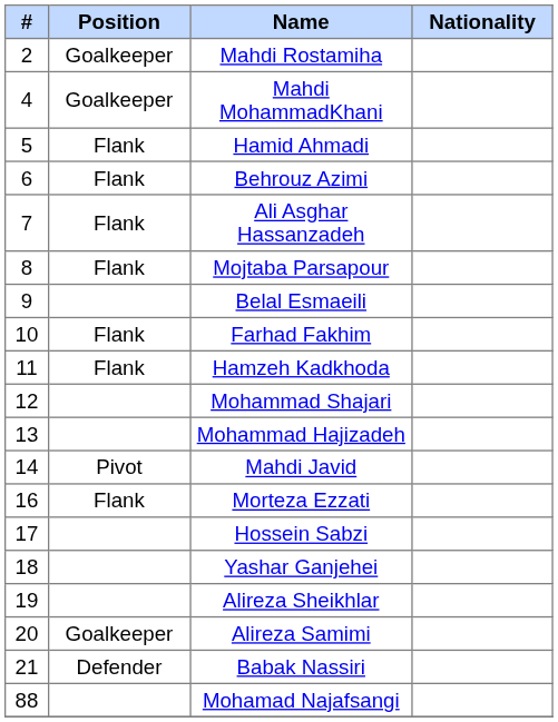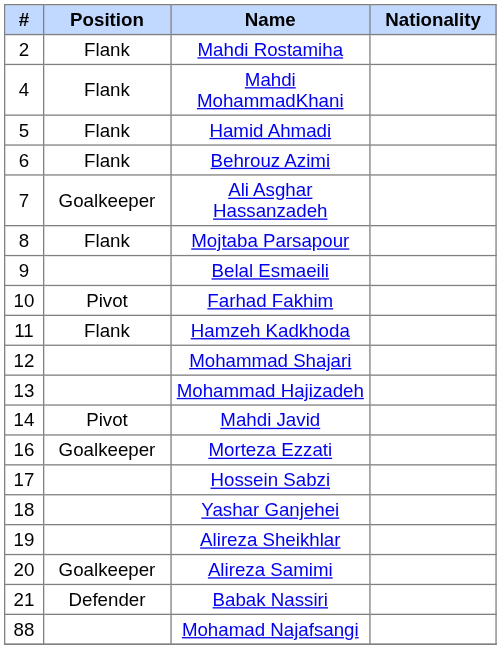 <table border=1 style="border-collapse:collapse; font-size:90%;" cellpadding=3 cellspacing=0 width=30%>
 <tr bgcolor=#C1D8FF>
 <th width=2%>#</th>
 <th width=5%>Position</th>
 <th width=10%>Name</th>
 <th width=5%>Nationality</th>
 </tr>
 <tr align=center>
 <td>2</td>
-<td>Goalkeeper</td>
+<td>Flank</td>
 <td><a href='#'>Mahdi Rostamiha</a></td>
 <td></td>
 </tr>
 <tr align=center>
 <td>4</td>
-<td>Goalkeeper</td>
+<td>Flank</td>
 <td><a href='#'>Mahdi MohammadKhani</a></td>
 <td></td>
 </tr>
 <tr align=center>
 <td>5</td>
 <td>Flank</td>
 <td><a href='#'>Hamid Ahmadi</a></td>
 <td></td>
 </tr>
 <tr align=center>
 <td>6</td>
 <td>Flank</td>
 <td><a href='#'>Behrouz Azimi</a></td>
 <td></td>
 </tr>
 <tr align=center>
 <td>7</td>
-<td>Flank</td>
+<td>Goalkeeper</td>
 <td><a href='#'>Ali Asghar Hassanzadeh</a></td>
 <td></td>
 </tr>
 <tr align=center>
 <td>8</td>
 <td>Flank</td>
 <td><a href='#'>Mojtaba Parsapour</a></td>
 <td></td>
 </tr>
 <tr align=center>
 <td>9</td>
 <td></td>
 <td><a href='#'>Belal Esmaeili</a></td>
 <td></td>
 </tr>
 <tr align=center>
 <td>10</td>
-<td>Flank</td>
+<td>Pivot</td>
 <td><a href='#'>Farhad Fakhim</a></td>
 <td></td>
 </tr>
 <tr align=center>
 <td>11</td>
 <td>Flank</td>
 <td><a href='#'>Hamzeh Kadkhoda</a></td>
 <td></td>
 </tr>
 <tr align=center>
 <td>12</td>
 <td></td>
 <td><a href='#'>Mohammad Shajari</a></td>
 <td></td>
 </tr>
 <tr align=center>
 <td>13</td>
 <td></td>
 <td><a href='#'>Mohammad Hajizadeh</a></td>
 <td></td>
 </tr>
 <tr align=center>
 <td>14</td>
 <td>Pivot</td>
 <td><a href='#'>Mahdi Javid</a></td>
 <td></td>
 </tr>
 <tr align=center>
 <td>16</td>
-<td>Flank</td>
+<td>Goalkeeper</td>
 <td><a href='#'>Morteza Ezzati</a></td>
 <td></td>
 </tr>
 <tr align=center>
 <td>17</td>
 <td></td>
 <td><a href='#'>Hossein Sabzi</a></td>
 <td></td>
 </tr>
 <tr align=center>
 <td>18</td>
 <td></td>
 <td><a href='#'>Yashar Ganjehei</a></td>
 <td></td>
 </tr>
 <tr align=center>
 <td>19</td>
 <td></td>
 <td><a href='#'>Alireza Sheikhlar</a></td>
 <td></td>
 </tr>
 <tr align=center>
 <td>20</td>
 <td>Goalkeeper</td>
 <td><a href='#'>Alireza Samimi</a></td>
 <td></td>
 </tr>
 <tr align=center>
 <td>21</td>
 <td>Defender</td>
 <td><a href='#'>Babak Nassiri</a></td>
 <td></td>
 </tr>
 <tr align=center>
 <td>88</td>
 <td></td>
 <td><a href='#'>Mohamad Najafsangi</a></td>
 <td></td>
 </tr>
 <tr align=center>
 </tr>
 </table>
